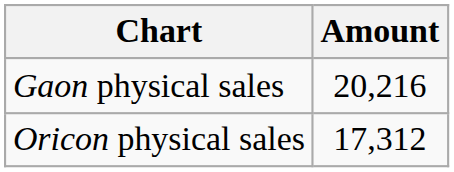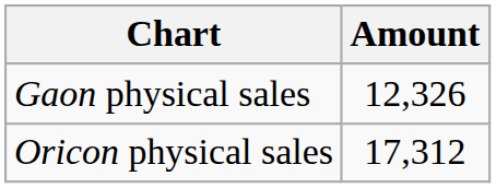 <table class="wikitable">
 <tr>
 <th>Chart</th>
 <th>Amount</th>
 </tr>
 <tr>
 <td><em>Gaon</em> physical sales</td>
-<td align="center">20,216</td>
+<td align="center">12,326</td>
 </tr>
 <tr>
 <td><em>Oricon</em> physical sales</td>
 <td align="center">17,312</td>
 </tr>
 </table>
